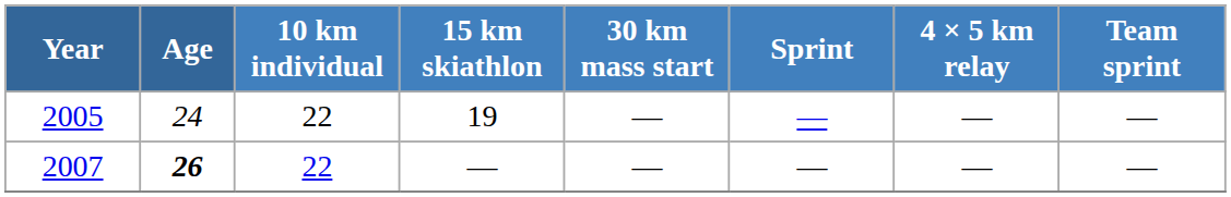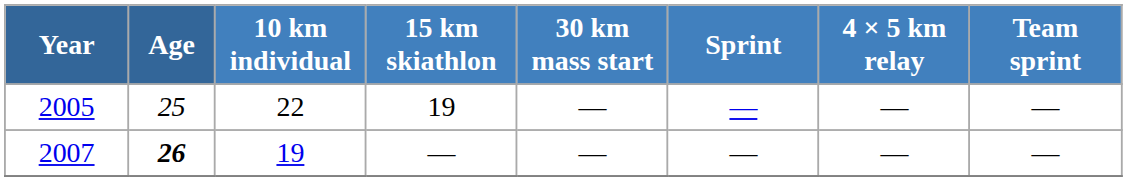 <table class="wikitable" style="font-size:95%; text-align:center; border:grey solid 1px; border-collapse:collapse; background:#ffffff;">
 <tr>
 <th style="background-color:#369; color:white; width:60px;"> Year </th>
 <th style="background-color:#369; color:white; width:40px;"> Age </th>
 <th style="background-color:#4180be; color:white; width:75px;"> 10 km <br> individual </th>
 <th style="background-color:#4180be; color:white; width:75px;"> 15 km <br> skiathlon </th>
 <th style="background-color:#4180be; color:white; width:75px;"> 30 km <br> mass start </th>
 <th style="background-color:#4180be; color:white; width:75px;"> Sprint </th>
 <th style="background-color:#4180be; color:white; width:75px;"> 4 × 5 km <br> relay </th>
 <th style="background-color:#4180be; color:white; width:75px;"> Team <br> sprint </th>
 </tr>
 <tr>
 <td><a href='#'>2005</a></td>
-<td><em>24</em></td>
+<td><em>25</em></td>
 <td>22</td>
 <td>19</td>
 <td>—</td>
 <td><a href='#'>—</a></td>
 <td>—</td>
 <td>—</td>
 </tr>
 <tr>
 <td><a href='#'>2007</a></td>
 <td><strong><em>26</em></strong></td>
-<td><a href='#'>22</a></td>
+<td><a href='#'>19</a></td>
 <td>—</td>
 <td>—</td>
 <td>—</td>
 <td>—</td>
 <td>—</td>
 </tr>
 <tr>
 </tr>
 </table>
